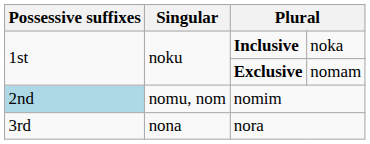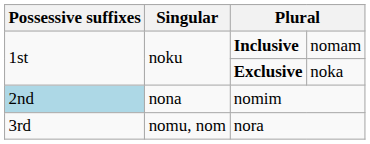 <table class="wikitable">
 <tr>
 <th>Possessive suffixes</th>
 <th>Singular</th>
 <th colspan="2">Plural</th>
 </tr>
 <tr>
 <td rowspan="2">1st</td>
 <td rowspan="2">noku</td>
 <td><strong>Inclusive</strong></td>
+<td>nomam</td>
+</tr>
+<tr>
+<td><strong>Exclusive</strong></td>
 <td>noka</td>
 </tr>
 <tr>
-<td><strong>Exclusive</strong></td>
-<td>nomam</td>
-</tr>
-<tr>
 <td style="background: lightblue;">2nd</td>
-<td>nomu, nom</td>
+<td>nona</td>
 <td colspan="2">nomim</td>
 </tr>
 <tr>
 <td>3rd</td>
-<td>nona</td>
+<td>nomu, nom</td>
 <td colspan="2">nora</td>
 </tr>
 </table>
